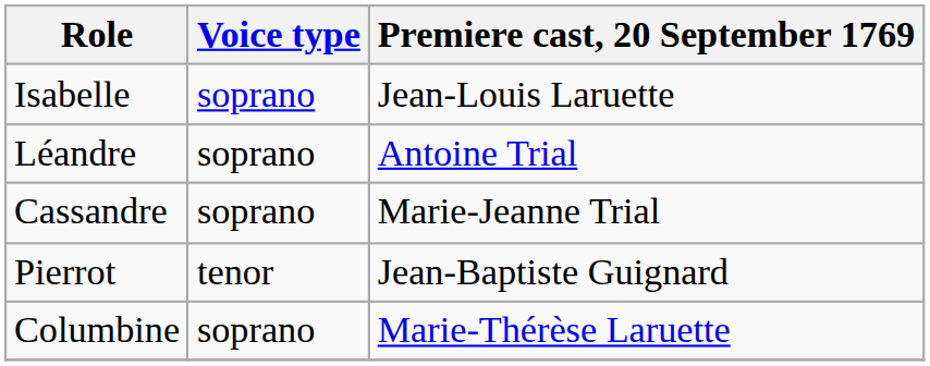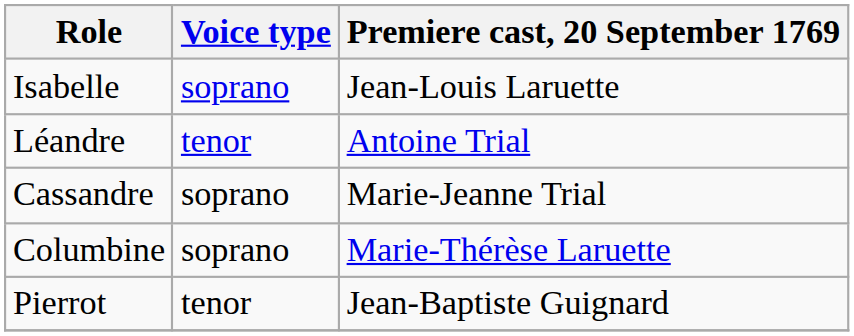 <table class="wikitable">
 <tr>
 <th>Role</th>
 <th><a href='#'>Voice type</a></th>
 <th>Premiere cast, 20 September 1769</th>
 </tr>
 <tr>
 <td>Isabelle</td>
 <td><a href='#'>soprano</a></td>
 <td>Jean-Louis Laruette</td>
 </tr>
 <tr>
 <td>Léandre</td>
-<td>soprano</td>
+<td><a href='#'>tenor</a></td>
 <td><a href='#'>Antoine Trial</a></td>
 </tr>
 <tr>
 <td>Cassandre</td>
 <td>soprano</td>
 <td>Marie-Jeanne Trial</td>
 </tr>
 <tr>
+<td>Columbine</td>
+<td>soprano</td>
+<td><a href='#'>Marie-Thérèse Laruette</a></td>
+</tr>
+<tr>
 <td>Pierrot</td>
 <td>tenor</td>
 <td>Jean-Baptiste Guignard</td>
 </tr>
 <tr>
-<td>Columbine</td>
-<td>soprano</td>
-<td><a href='#'>Marie-Thérèse Laruette</a></td>
-</tr>
-<tr>
 </tr>
 </table>
